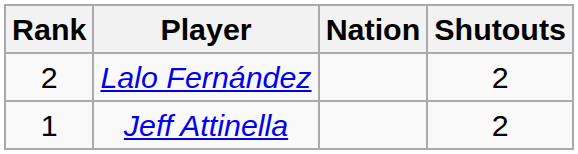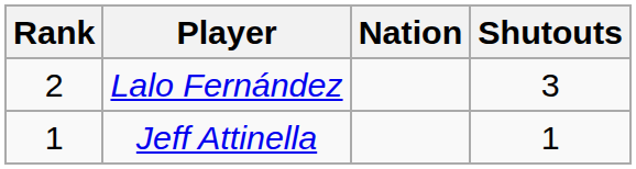 <table class="wikitable" style="font-size: 95%; text-align: center;">
 <tr>
 </tr>
 <tr>
 <th>Rank</th>
 <th>Player</th>
 <th>Nation</th>
 <th>Shutouts</th>
 </tr>
 <tr>
 <td>2</td>
 <td><em><a href='#'>Lalo Fernández</a></em></td>
 <td></td>
-<td>2</td>
+<td>3</td>
 </tr>
 <tr>
 <td>1</td>
 <td><em><a href='#'>Jeff Attinella</a></em></td>
 <td></td>
-<td>2</td>
+<td>1</td>
 </tr>
 <tr>
 </tr>
 </table>
